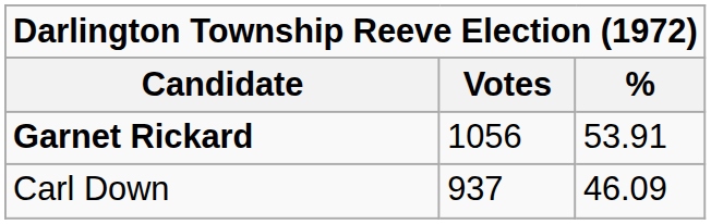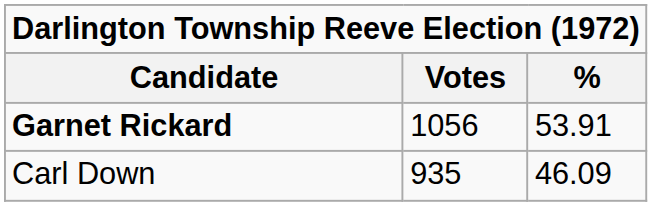 <table class="wikitable">
 <tr>
 <td Colspan="3" align="center"><strong>Darlington Township Reeve Election (1972)</strong></td>
 </tr>
 <tr>
 <th bgcolor="#DDDDFF" width="200px">Candidate</th>
 <th bgcolor="#DDDDFF">Votes</th>
 <th bgcolor="#DDDDFF">%</th>
 </tr>
 <tr>
 <td><strong>Garnet Rickard</strong></td>
 <td>1056</td>
 <td>53.91</td>
 </tr>
 <tr>
 <td>Carl Down</td>
-<td>937</td>
+<td>935</td>
 <td>46.09</td>
 </tr>
 </table>
